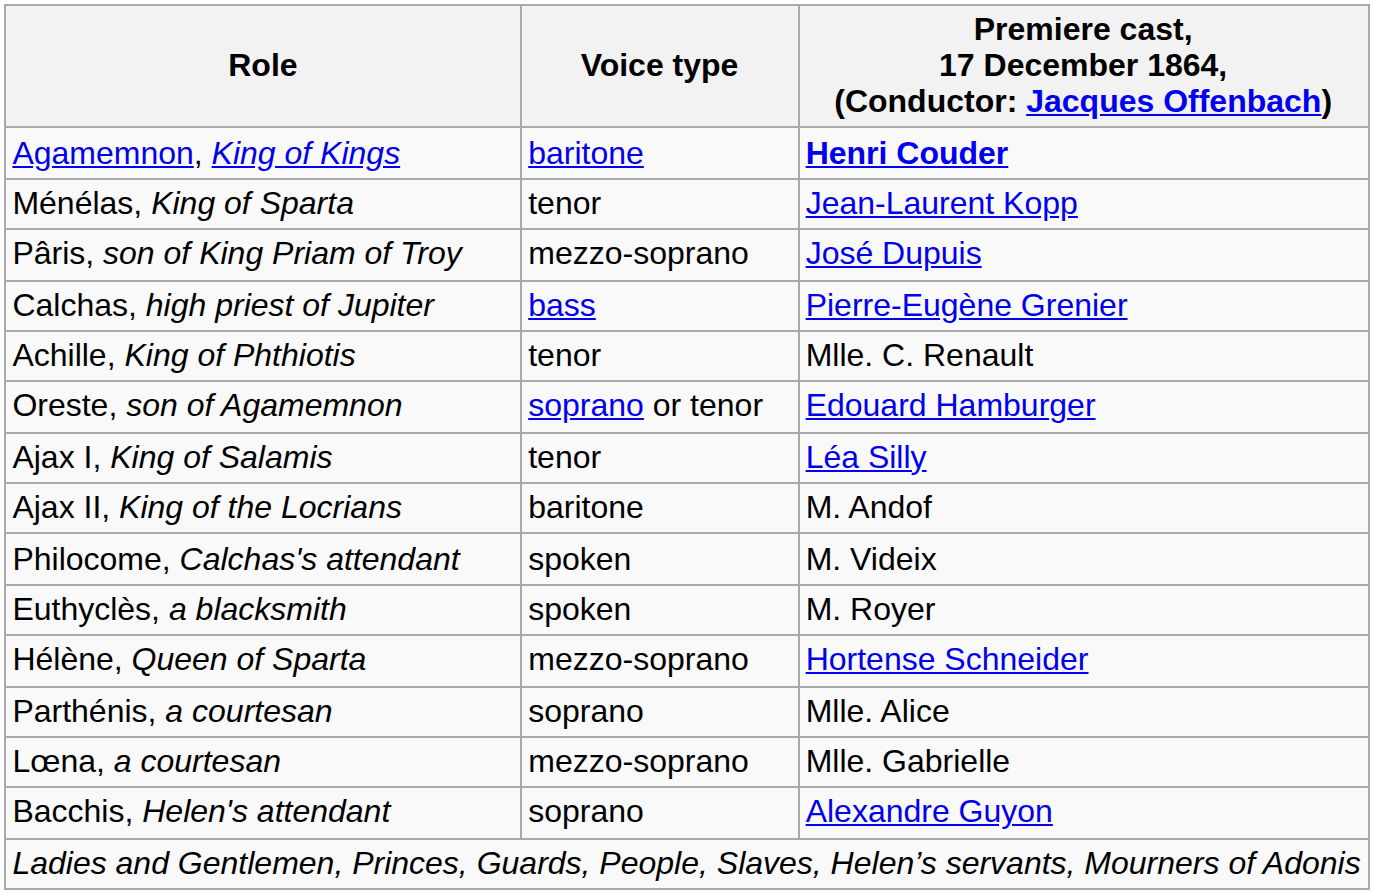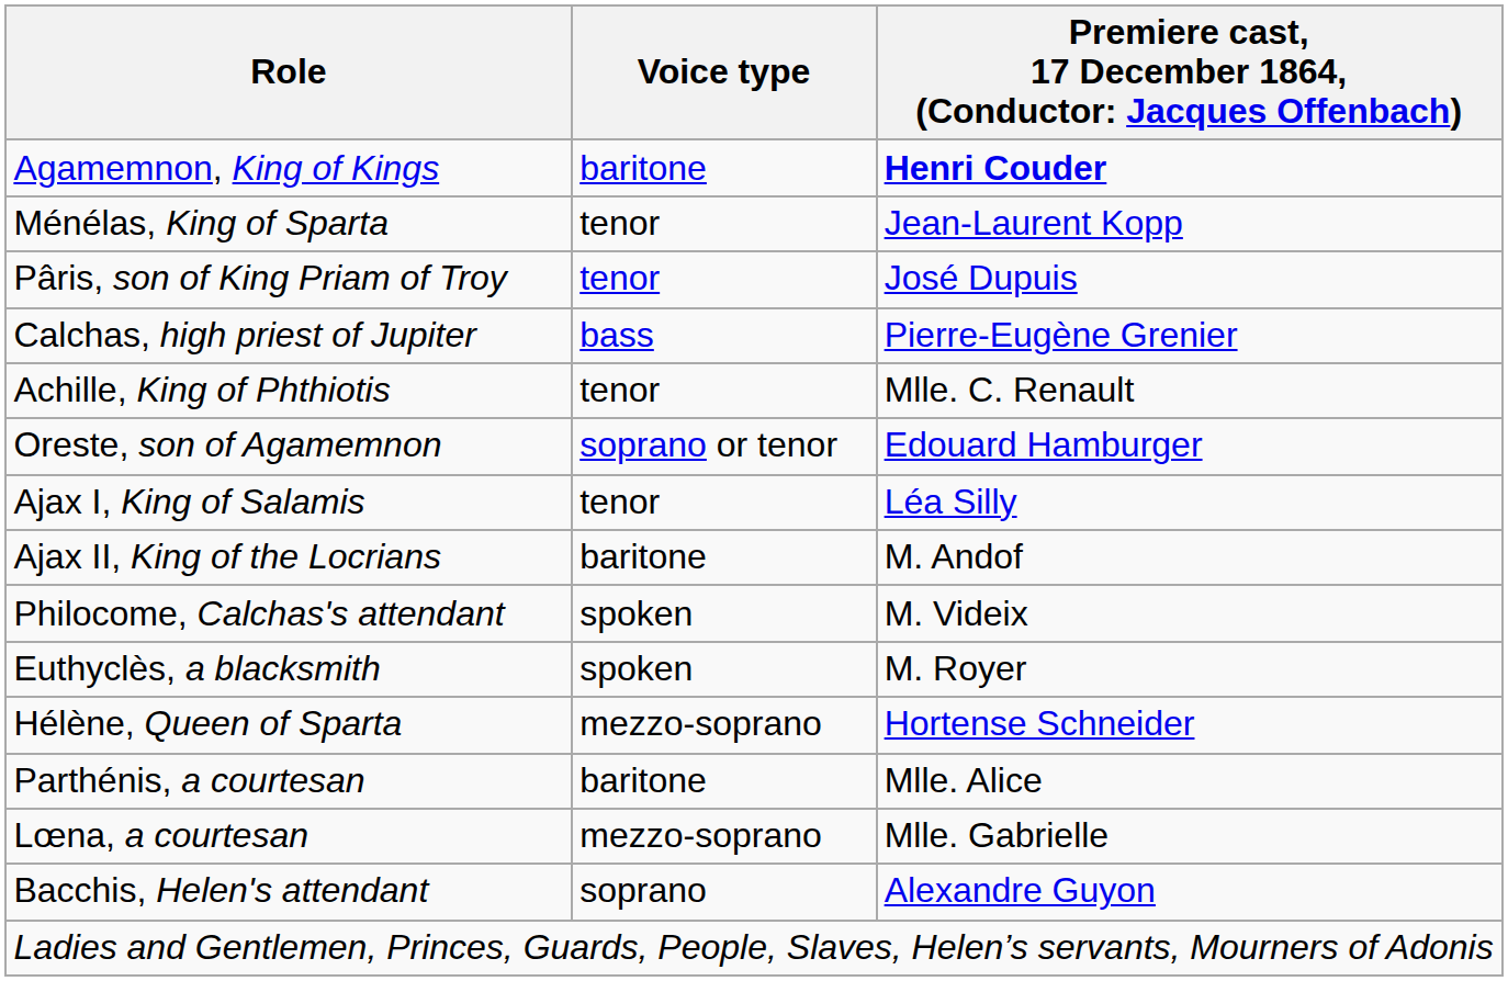 <table class="wikitable">
 <tr>
 <th>Role</th>
 <th>Voice type</th>
 <th>Premiere cast,<br>17 December 1864,<br>(Conductor: <a href='#'>Jacques Offenbach</a>)</th>
 </tr>
 <tr>
 <td><a href='#'>Agamemnon</a>, <em><a href='#'>King of Kings</a></em></td>
 <td><a href='#'>baritone</a></td>
 <td><strong><a href='#'>Henri Couder</a></strong></td>
 </tr>
 <tr>
 <td>Ménélas, <em>King of Sparta</em></td>
 <td>tenor</td>
 <td><a href='#'>Jean-Laurent Kopp</a></td>
 </tr>
 <tr>
 <td>Pâris, <em>son of King Priam of Troy</em></td>
-<td>mezzo-soprano</td>
+<td><a href='#'>tenor</a></td>
 <td><a href='#'>José Dupuis</a></td>
 </tr>
 <tr>
 <td>Calchas, <em>high priest of Jupiter</em></td>
 <td><a href='#'>bass</a></td>
 <td><a href='#'>Pierre-Eugène Grenier</a></td>
 </tr>
 <tr>
 <td>Achille, <em>King of Phthiotis</em></td>
 <td>tenor</td>
 <td>Mlle. C. Renault</td>
 </tr>
 <tr>
 <td>Oreste, <em>son of Agamemnon</em></td>
 <td><a href='#'>soprano</a> or tenor</td>
 <td><a href='#'>Edouard Hamburger</a></td>
 </tr>
 <tr>
 <td>Ajax I, <em>King of Salamis</em></td>
 <td>tenor</td>
 <td><a href='#'>Léa Silly</a></td>
 </tr>
 <tr>
 <td>Ajax II, <em>King of the Locrians</em></td>
 <td>baritone</td>
 <td>M. Andof</td>
 </tr>
 <tr>
 <td>Philocome, <em>Calchas's attendant</em></td>
 <td>spoken</td>
 <td>M. Videix</td>
 </tr>
 <tr>
 <td>Euthyclès, <em>a blacksmith</em></td>
 <td>spoken</td>
 <td>M. Royer</td>
 </tr>
 <tr>
 <td>Hélène, <em>Queen of Sparta</em></td>
 <td>mezzo-soprano</td>
 <td><a href='#'>Hortense Schneider</a></td>
 </tr>
 <tr>
 <td>Parthénis, <em>a courtesan</em></td>
-<td>soprano</td>
+<td>baritone</td>
 <td>Mlle. Alice</td>
 </tr>
 <tr>
 <td>Lœna, <em>a courtesan</em></td>
 <td>mezzo-soprano</td>
 <td>Mlle. Gabrielle</td>
 </tr>
 <tr>
 <td>Bacchis, <em>Helen's attendant</em></td>
 <td>soprano</td>
 <td><a href='#'>Alexandre Guyon</a></td>
 </tr>
 <tr>
 <td colspan="3"><em>Ladies and Gentlemen, Princes, Guards, People, Slaves, Helen’s servants, Mourners of Adonis </em></td>
 </tr>
 <tr>
 </tr>
 </table>
